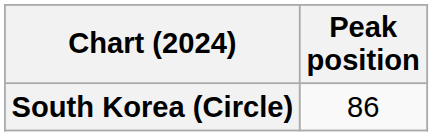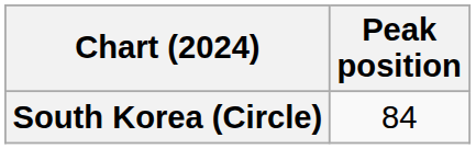 <table class="wikitable plainrowheaders" style="text-align:center">
 <tr>
 <th scope="col">Chart (2024)</th>
 <th scope="col">Peak<br>position</th>
 </tr>
 <tr>
 <th scope="row">South Korea (Circle)</th>
-<td>86</td>
+<td>84</td>
 </tr>
 </table>
